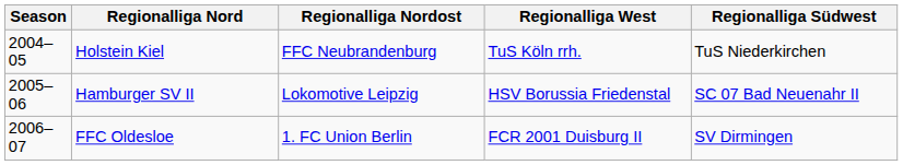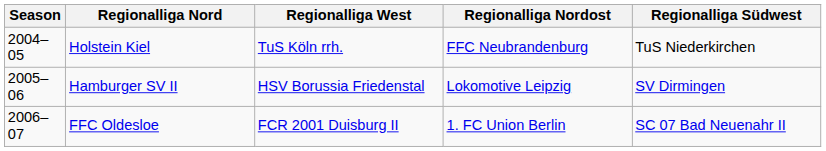 <table class="wikitable">
 <tr align="center" bgcolor="#dfdfdf">
 <th width="60">Season</th>
 <th width="200">Regionalliga Nord</th>
+<th width="200">Regionalliga West</th>
 <th width="200">Regionalliga Nordost</th>
-<th width="200">Regionalliga West</th>
 <th width="200">Regionalliga Südwest</th>
 </tr>
 <tr>
 <td>2004–05</td>
 <td><a href='#'>Holstein Kiel</a></td>
+<td><a href='#'>TuS Köln rrh.</a></td>
 <td><a href='#'>FFC Neubrandenburg</a></td>
-<td><a href='#'>TuS Köln rrh.</a></td>
 <td>TuS Niederkirchen</td>
 </tr>
 <tr>
 <td>2005–06</td>
 <td><a href='#'>Hamburger SV II</a></td>
+<td><a href='#'>HSV Borussia Friedenstal</a></td>
 <td><a href='#'>Lokomotive Leipzig</a></td>
-<td><a href='#'>HSV Borussia Friedenstal</a></td>
-<td><a href='#'>SC 07 Bad Neuenahr II</a></td>
+<td><a href='#'>SV Dirmingen</a></td>
 </tr>
 <tr>
 <td>2006–07</td>
 <td><a href='#'>FFC Oldesloe</a></td>
+<td><a href='#'>FCR 2001 Duisburg II</a></td>
 <td><a href='#'>1. FC Union Berlin</a></td>
-<td><a href='#'>FCR 2001 Duisburg II</a></td>
-<td><a href='#'>SV Dirmingen</a></td>
+<td><a href='#'>SC 07 Bad Neuenahr II</a></td>
 </tr>
 </table>
